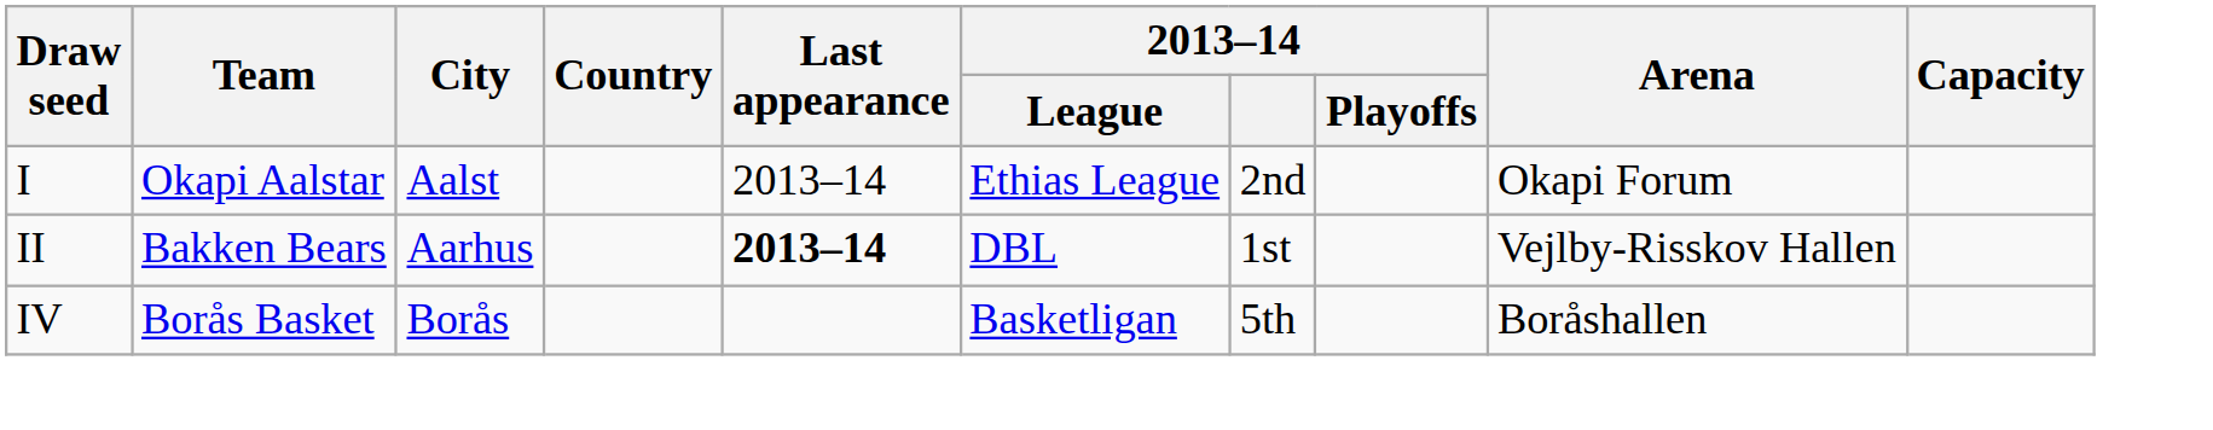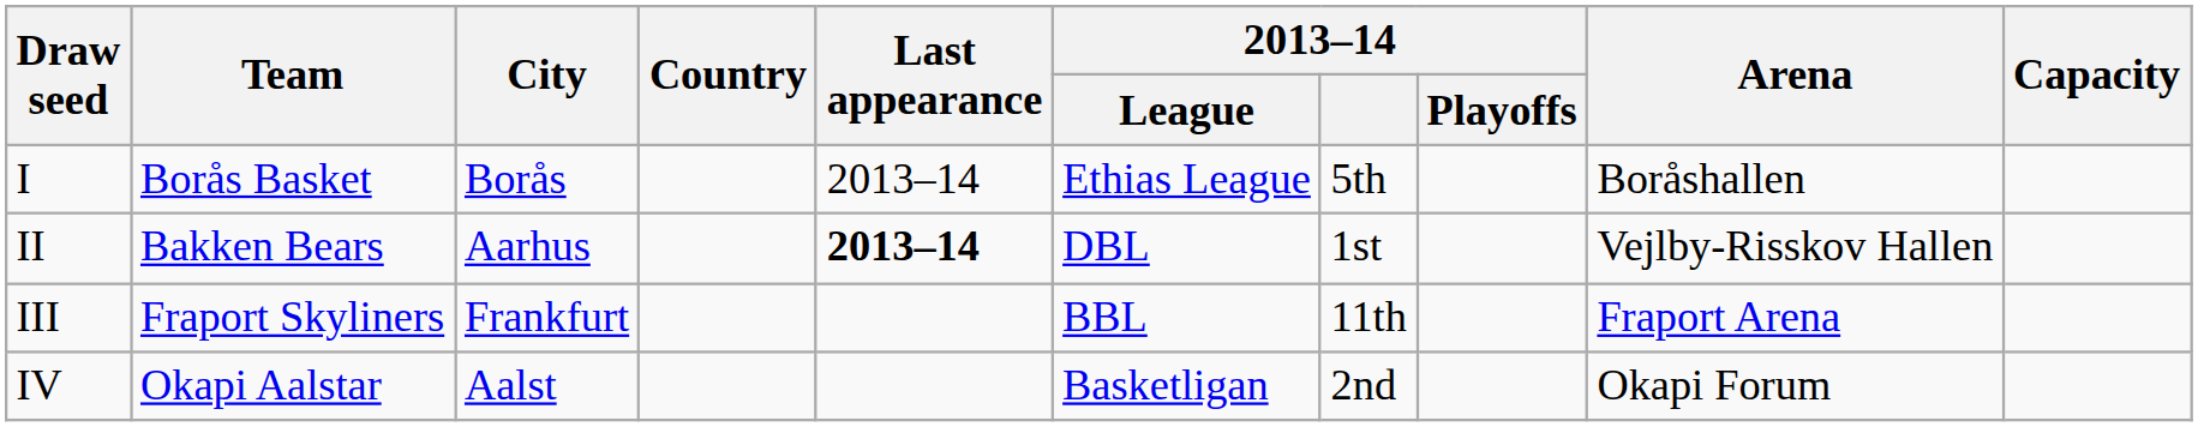 <table class="wikitable sortable">
 <tr>
 <th rowspan=2>Draw <br> seed</th>
 <th rowspan=2>Team</th>
 <th rowspan=2>City</th>
 <th rowspan=2>Country</th>
 <th rowspan=2>Last <br> appearance</th>
 <th colspan=3>2013–14</th>
 <th rowspan=2>Arena</th>
 <th rowspan=2>Capacity</th>
 </tr>
 <tr>
 <th>League</th>
 <th></th>
 <th>Playoffs</th>
 </tr>
 <tr>
 <td><div>I</div></td>
-<td><a href='#'>Okapi Aalstar</a></td>
-<td><a href='#'>Aalst</a></td>
+<td><a href='#'>Borås Basket</a></td>
+<td><a href='#'>Borås</a></td>
 <td></td>
 <td><div>2013–14</div></td>
 <td><a href='#'>Ethias League</a></td>
-<td><div>2nd</div></td>
+<td><div>5th</div></td>
 <td><div></div></td>
-<td>Okapi Forum</td>
+<td>Boråshallen</td>
 <td><div></div></td>
 </tr>
 <tr>
 <td><div>II</div></td>
 <td><a href='#'>Bakken Bears</a></td>
 <td><a href='#'>Aarhus</a></td>
 <td></td>
 <td><strong><div>2013–14</div></strong></td>
 <td><a href='#'>DBL</a></td>
 <td><div>1st</div></td>
 <td><div></div></td>
 <td>Vejlby-Risskov Hallen</td>
 <td><div></div></td>
 </tr>
 <tr>
+<td><div>III</div></td>
+<td><a href='#'>Fraport Skyliners</a></td>
+<td><a href='#'>Frankfurt</a></td>
+<td></td>
+<td></td>
+<td><a href='#'>BBL</a></td>
+<td><div>11th</div></td>
+<td></td>
+<td><a href='#'>Fraport Arena</a></td>
+<td><div></div></td>
+</tr>
+<tr>
 <td><div>IV</div></td>
-<td><a href='#'>Borås Basket</a></td>
-<td><a href='#'>Borås</a></td>
+<td><a href='#'>Okapi Aalstar</a></td>
+<td><a href='#'>Aalst</a></td>
 <td></td>
 <td></td>
 <td><a href='#'>Basketligan</a></td>
-<td><div>5th</div></td>
+<td><div>2nd</div></td>
 <td><div></div></td>
-<td>Boråshallen</td>
+<td>Okapi Forum</td>
 <td><div></div></td>
 </tr>
 </table>
